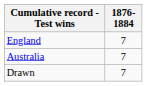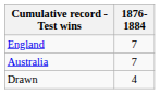 <table class="wikitable" style="text-align:center;">
 <tr>
 <th width="150">Cumulative record - Test wins</th>
 <th width="50">1876-1884</th>
 </tr>
 <tr>
 <td style="text-align:left;"><a href='#'>England</a></td>
 <td>7</td>
 </tr>
 <tr>
 <td style="text-align:left;"><a href='#'>Australia</a></td>
 <td>7</td>
 </tr>
 <tr>
 <td style="text-align:left;">Drawn</td>
-<td>7</td>
+<td>4</td>
 </tr>
 </table>
